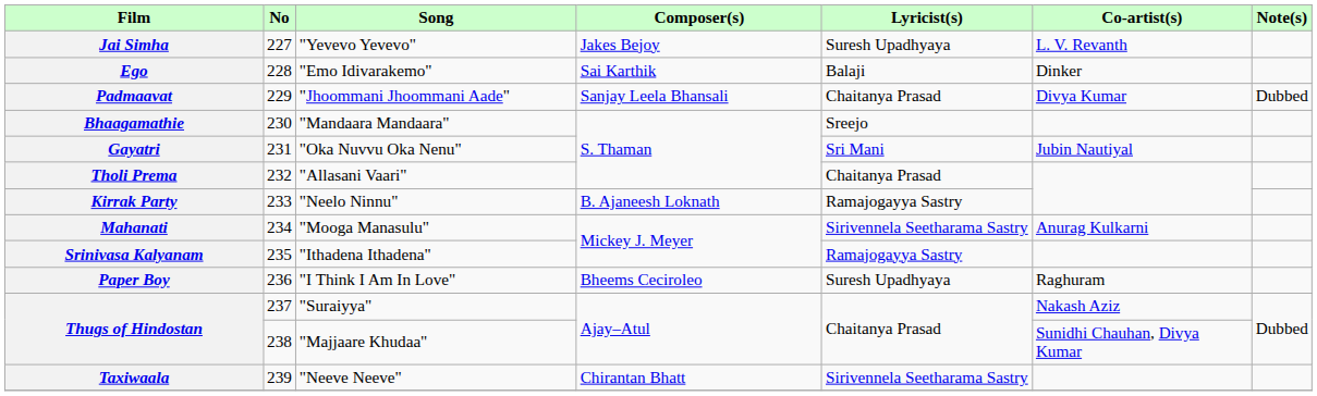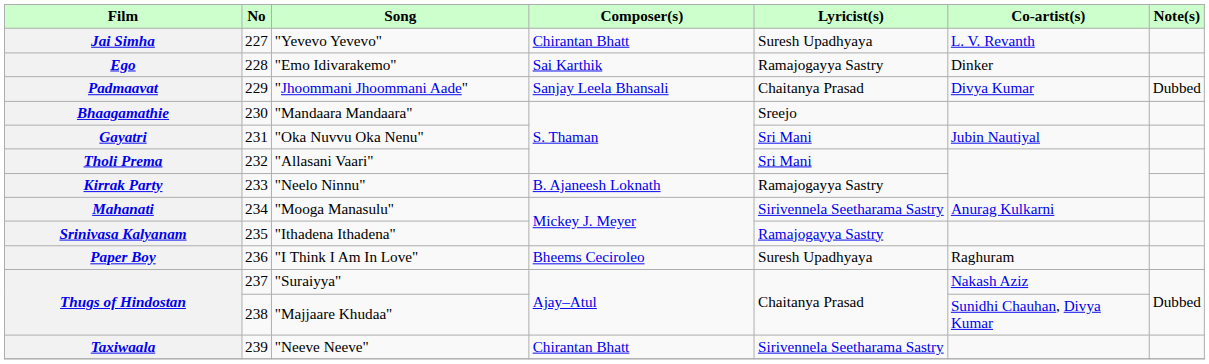 <table class="wikitable plainrowheaders" width="100%" "textcolor:#000;">
 <tr style="background:#cfc; text-align:center;">
 <td scope="col" width="21%"><strong>Film</strong></td>
 <td><strong>No</strong></td>
 <td scope="col" width="23%"><strong>Song</strong></td>
 <td scope="col" width="20%"><strong>Composer(s)</strong></td>
 <td scope="col" width="17%"><strong>Lyricist(s)</strong></td>
 <td scope="col" width="18%"><strong>Co-artist(s)</strong></td>
 <td><strong>Note(s)</strong></td>
 </tr>
 <tr>
 <th><em><a href='#'>Jai Simha</a></em></th>
 <td>227</td>
 <td>"Yevevo Yevevo"</td>
-<td><a href='#'>Jakes Bejoy</a></td>
+<td><a href='#'>Chirantan Bhatt</a></td>
 <td>Suresh Upadhyaya</td>
 <td><a href='#'>L. V. Revanth</a></td>
 <td></td>
 </tr>
 <tr>
 <th><em><a href='#'>Ego</a></em></th>
 <td>228</td>
 <td>"Emo Idivarakemo"</td>
 <td><a href='#'>Sai Karthik</a></td>
-<td>Balaji</td>
+<td>Ramajogayya Sastry</td>
 <td>Dinker</td>
 <td></td>
 </tr>
 <tr>
 <th><em><a href='#'>Padmaavat</a></em></th>
 <td>229</td>
 <td>"<a href='#'>Jhoommani Jhoommani Aade</a>"</td>
 <td><a href='#'>Sanjay Leela Bhansali</a></td>
 <td>Chaitanya Prasad</td>
 <td><a href='#'>Divya Kumar</a></td>
 <td>Dubbed</td>
 </tr>
 <tr>
 <th><em><a href='#'>Bhaagamathie</a></em></th>
 <td>230</td>
 <td>"Mandaara Mandaara"</td>
 <td rowspan="3"><a href='#'>S. Thaman</a></td>
 <td>Sreejo</td>
 <td></td>
 <td></td>
 </tr>
 <tr>
 <th><em><a href='#'>Gayatri</a></em></th>
 <td>231</td>
 <td>"Oka Nuvvu Oka Nenu"</td>
 <td><a href='#'>Sri Mani</a></td>
 <td><a href='#'>Jubin Nautiyal</a></td>
 <td></td>
 </tr>
 <tr>
 <th><em> <a href='#'>Tholi Prema</a></em></th>
 <td>232</td>
 <td>"Allasani Vaari"</td>
-<td>Chaitanya Prasad</td>
+<td><a href='#'>Sri Mani</a></td>
 <td rowspan="2"></td>
 <td></td>
 </tr>
 <tr>
 <th><em><a href='#'>Kirrak Party</a></em></th>
 <td>233</td>
 <td>"Neelo Ninnu"</td>
 <td><a href='#'>B. Ajaneesh Loknath</a></td>
 <td>Ramajogayya Sastry</td>
 <td></td>
 </tr>
 <tr>
 <th><em><a href='#'>Mahanati</a></em></th>
 <td>234</td>
 <td>"Mooga Manasulu"</td>
 <td rowspan="2"><a href='#'>Mickey J. Meyer</a></td>
 <td><a href='#'>Sirivennela Seetharama Sastry</a></td>
 <td><a href='#'>Anurag Kulkarni</a></td>
 <td></td>
 </tr>
 <tr>
 <th><em><a href='#'>Srinivasa Kalyanam</a></em></th>
 <td>235</td>
 <td>"Ithadena Ithadena"</td>
 <td><a href='#'>Ramajogayya Sastry</a></td>
 <td></td>
 <td></td>
 </tr>
 <tr>
 <th><em><a href='#'>Paper Boy</a></em></th>
 <td>236</td>
 <td>"I Think I Am In Love"</td>
 <td><a href='#'>Bheems Ceciroleo</a></td>
 <td>Suresh Upadhyaya</td>
 <td>Raghuram</td>
 <td></td>
 </tr>
 <tr>
 <th rowspan="2"><em><a href='#'>Thugs of Hindostan</a></em></th>
 <td>237</td>
 <td>"Suraiyya"</td>
 <td rowspan="2"><a href='#'>Ajay–Atul</a></td>
 <td rowspan="2">Chaitanya Prasad</td>
 <td><a href='#'>Nakash Aziz</a></td>
 <td rowspan="2">Dubbed</td>
 </tr>
 <tr>
 <td>238</td>
 <td>"Majjaare Khudaa"</td>
 <td><a href='#'>Sunidhi Chauhan</a>, <a href='#'>Divya Kumar</a></td>
 </tr>
 <tr>
 <th><em><a href='#'>Taxiwaala</a></em></th>
 <td>239</td>
 <td>"Neeve Neeve"</td>
 <td><a href='#'>Chirantan Bhatt</a></td>
 <td><a href='#'>Sirivennela Seetharama Sastry</a></td>
 <td></td>
 <td></td>
 </tr>
 <tr>
 </tr>
 </table>
